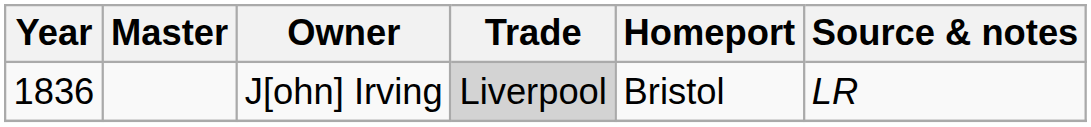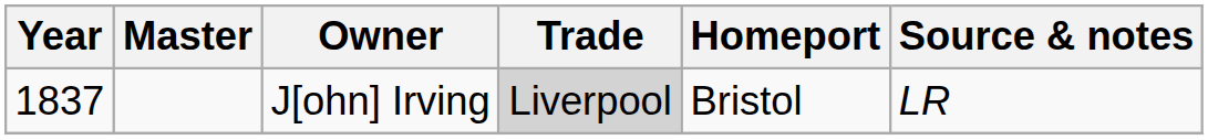 <table class=" wikitable">
 <tr>
 <th>Year</th>
 <th>Master</th>
 <th>Owner</th>
 <th>Trade</th>
 <th>Homeport</th>
 <th>Source & notes</th>
 </tr>
 <tr>
-<td>1836</td>
+<td>1837</td>
 <td></td>
 <td>J[ohn] Irving</td>
 <td style="background: lightgrey;">Liverpool</td>
 <td>Bristol</td>
 <td><em>LR</em></td>
 </tr>
 <tr>
 </tr>
 </table>
